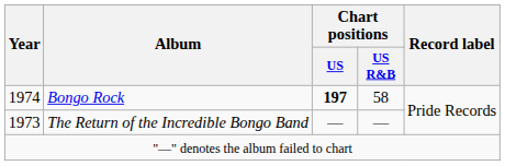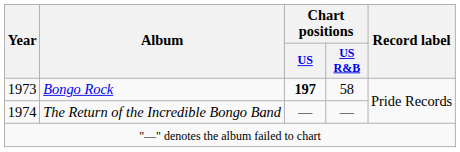 <table class="wikitable" style="text-align:center;">
 <tr>
 <th rowspan="2">Year</th>
 <th rowspan="2">Album</th>
 <th colspan="2">Chart positions</th>
 <th rowspan="2">Record label</th>
 </tr>
 <tr style="font-size:smaller;">
 <th style="width:40px;"><a href='#'>US</a><br></th>
 <th style="width:40px;"><a href='#'>US R&B</a><br></th>
 </tr>
 <tr>
-<td>1974</td>
+<td>1973</td>
 <td style="text-align:left;"><em><a href='#'>Bongo Rock</a></em></td>
 <td><strong>197</strong></td>
 <td>58</td>
 <td rowspan="2">Pride Records</td>
 </tr>
 <tr>
-<td>1973</td>
+<td>1974</td>
 <td style="text-align:left;"><em>The Return of the Incredible Bongo Band</em></td>
 <td>—</td>
 <td>—</td>
 </tr>
 <tr>
 <td style="text-align:center;" colspan="7"><small>"—" denotes the album failed to chart</small></td>
 </tr>
 </table>
